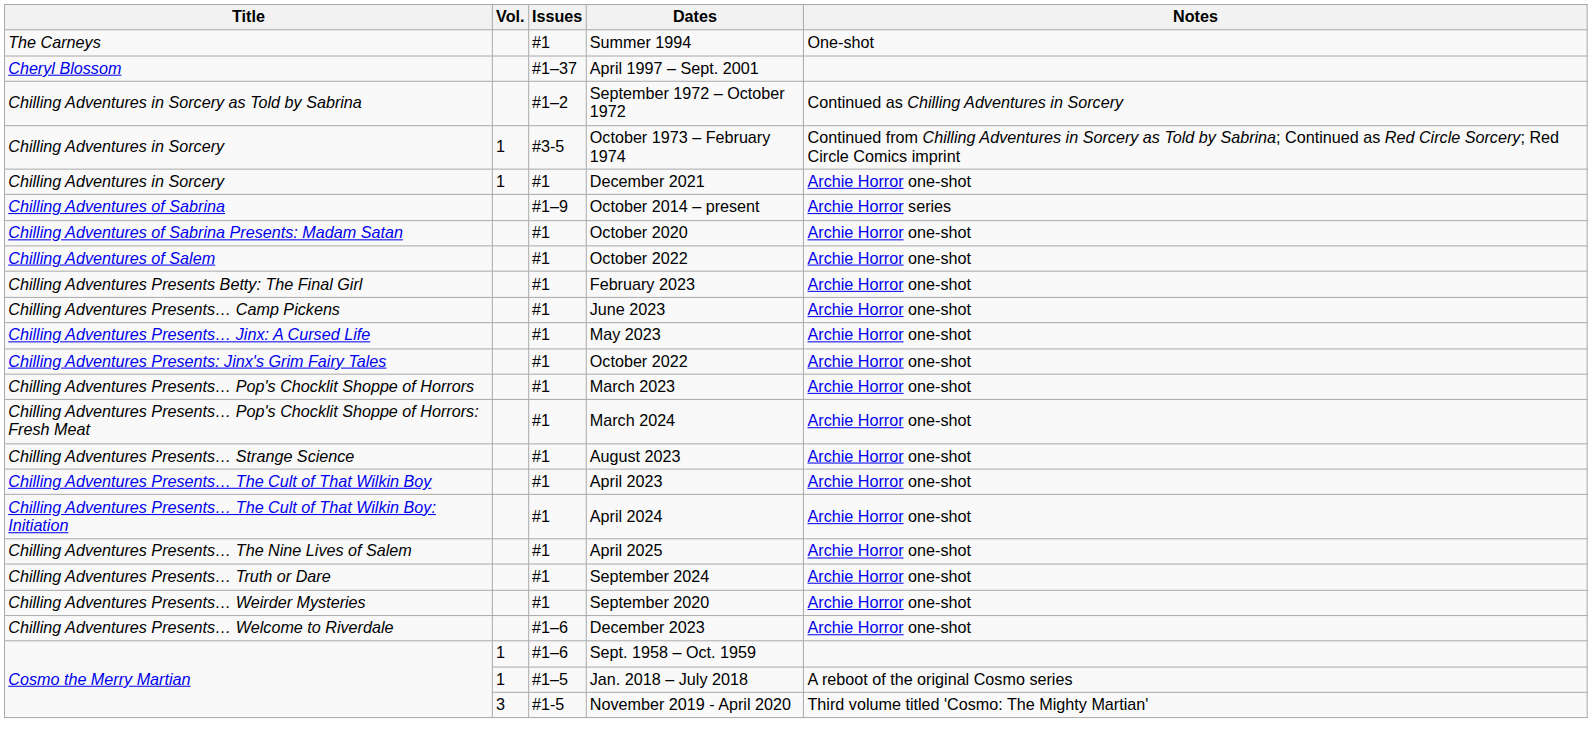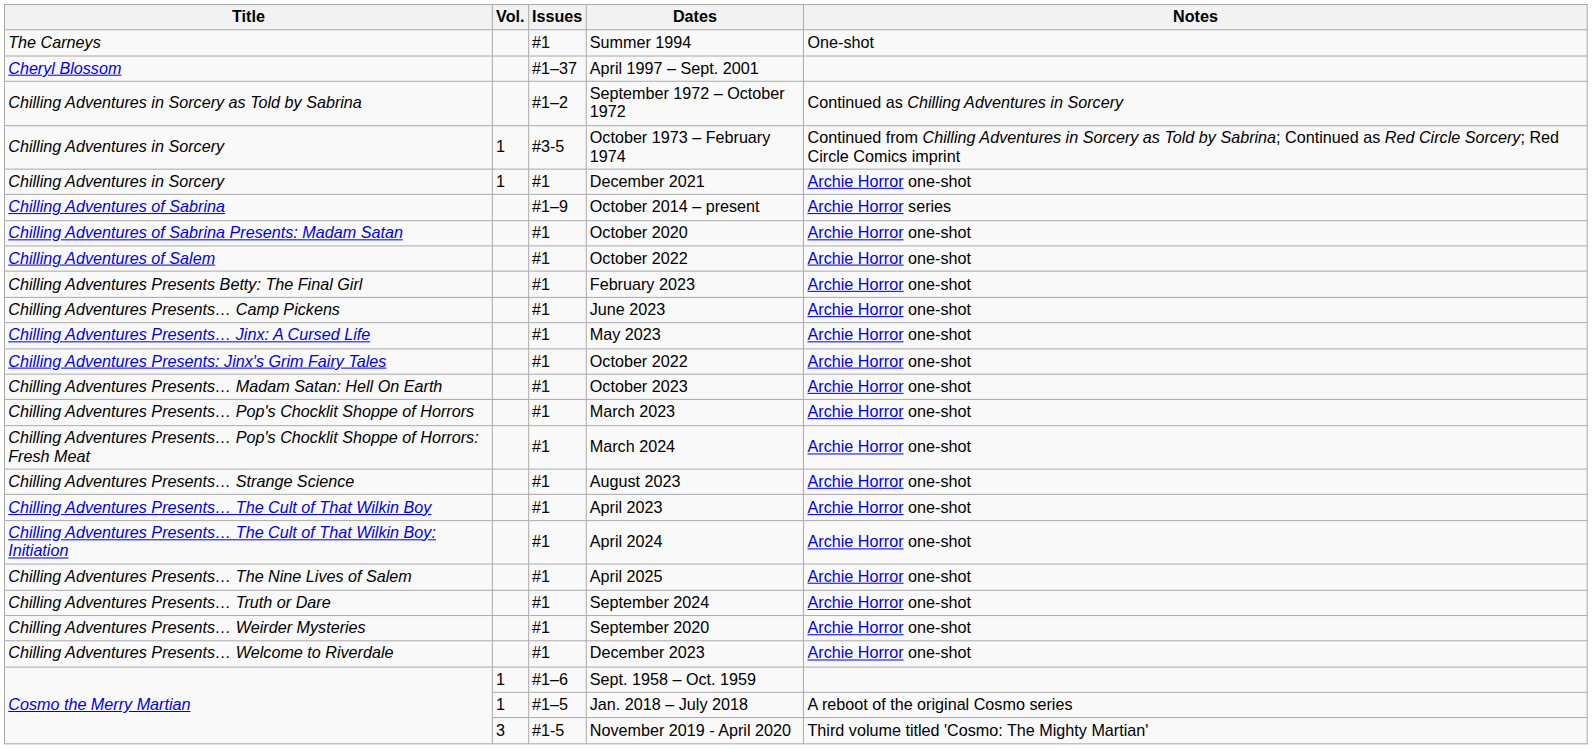 <table class="wikitable sortable">
 <tr>
 <th>Title</th>
 <th>Vol.</th>
 <th>Issues</th>
 <th>Dates</th>
 <th>Notes</th>
 </tr>
 <tr>
 <td><em>The Carneys</em></td>
 <td></td>
 <td>#1</td>
 <td>Summer 1994</td>
 <td>One-shot</td>
 </tr>
 <tr>
 <td><em><a href='#'>Cheryl Blossom</a></em></td>
 <td></td>
 <td>#1–37</td>
 <td>April 1997 – Sept. 2001</td>
 <td></td>
 </tr>
 <tr>
 <td><em>Chilling Adventures in Sorcery as Told by Sabrina</em></td>
 <td></td>
 <td>#1–2</td>
 <td>September 1972 – October 1972</td>
 <td>Continued as <em>Chilling Adventures in Sorcery</em></td>
 </tr>
 <tr>
 <td><em>Chilling Adventures in Sorcery</em></td>
 <td>1</td>
 <td>#3-5</td>
 <td>October 1973 – February 1974</td>
 <td>Continued from <em>Chilling Adventures in Sorcery as Told by Sabrina</em>; Continued as <em>Red Circle Sorcery</em>; Red Circle Comics imprint</td>
 </tr>
 <tr>
 <td><em>Chilling Adventures in Sorcery</em></td>
 <td>1</td>
 <td>#1</td>
 <td>December 2021</td>
 <td><a href='#'>Archie Horror</a> one-shot</td>
 </tr>
 <tr>
 <td><em><a href='#'>Chilling Adventures of Sabrina</a></em></td>
 <td></td>
 <td>#1–9</td>
 <td>October 2014 – present</td>
 <td><a href='#'>Archie Horror</a> series</td>
 </tr>
 <tr>
 <td><em><a href='#'>Chilling Adventures of Sabrina Presents: Madam Satan</a></em></td>
 <td></td>
 <td>#1</td>
 <td>October 2020</td>
 <td><a href='#'>Archie Horror</a> one-shot</td>
 </tr>
 <tr>
 <td><em><a href='#'>Chilling Adventures of Salem</a></em></td>
 <td></td>
 <td>#1</td>
 <td>October 2022</td>
 <td><a href='#'>Archie Horror</a> one-shot</td>
 </tr>
 <tr>
 <td><em>Chilling Adventures Presents Betty: The Final Girl</em></td>
 <td></td>
 <td>#1</td>
 <td>February 2023</td>
 <td><a href='#'>Archie Horror</a> one-shot</td>
 </tr>
 <tr>
 <td><em>Chilling Adventures Presents… Camp Pickens</em></td>
 <td></td>
 <td>#1</td>
 <td>June 2023</td>
 <td><a href='#'>Archie Horror</a> one-shot</td>
 </tr>
 <tr>
 <td><em><a href='#'>Chilling Adventures Presents… Jinx: A Cursed Life</a></em></td>
 <td></td>
 <td>#1</td>
 <td>May 2023</td>
 <td><a href='#'>Archie Horror</a> one-shot</td>
 </tr>
 <tr>
 <td><em><a href='#'>Chilling Adventures Presents: Jinx's Grim Fairy Tales</a></em></td>
 <td></td>
 <td>#1</td>
 <td>October 2022</td>
 <td><a href='#'>Archie Horror</a> one-shot</td>
 </tr>
 <tr>
+<td><em>Chilling Adventures Presents… Madam Satan: Hell On Earth</em></td>
+<td></td>
+<td>#1</td>
+<td>October 2023</td>
+<td><a href='#'>Archie Horror</a> one-shot</td>
+</tr>
+<tr>
 <td><em>Chilling Adventures Presents… Pop's Chocklit Shoppe of Horrors</em></td>
 <td></td>
 <td>#1</td>
 <td>March 2023</td>
 <td><a href='#'>Archie Horror</a> one-shot</td>
 </tr>
 <tr>
 <td><em>Chilling Adventures Presents… Pop's Chocklit Shoppe of Horrors: Fresh Meat</em></td>
 <td></td>
 <td>#1</td>
 <td>March 2024</td>
 <td><a href='#'>Archie Horror</a> one-shot</td>
 </tr>
 <tr>
 <td><em>Chilling Adventures Presents… Strange Science</em></td>
 <td></td>
 <td>#1</td>
 <td>August 2023</td>
 <td><a href='#'>Archie Horror</a> one-shot</td>
 </tr>
 <tr>
 <td><em><a href='#'>Chilling Adventures Presents… The Cult of That Wilkin Boy</a></em></td>
 <td></td>
 <td>#1</td>
 <td>April 2023</td>
 <td><a href='#'>Archie Horror</a> one-shot</td>
 </tr>
 <tr>
 <td><em><a href='#'>Chilling Adventures Presents… The Cult of That Wilkin Boy: Initiation</a></em></td>
 <td></td>
 <td>#1</td>
 <td>April 2024</td>
 <td><a href='#'>Archie Horror</a> one-shot</td>
 </tr>
 <tr>
 <td><em>Chilling Adventures Presents… The Nine Lives of Salem</em></td>
 <td></td>
 <td>#1</td>
 <td>April 2025</td>
 <td><a href='#'>Archie Horror</a> one-shot</td>
 </tr>
 <tr>
 <td><em>Chilling Adventures Presents… Truth or Dare</em></td>
 <td></td>
 <td>#1</td>
 <td>September 2024</td>
 <td><a href='#'>Archie Horror</a> one-shot</td>
 </tr>
 <tr>
 <td><em>Chilling Adventures Presents… Weirder Mysteries</em></td>
 <td></td>
 <td>#1</td>
 <td>September 2020</td>
 <td><a href='#'>Archie Horror</a> one-shot</td>
 </tr>
 <tr>
 <td><em>Chilling Adventures Presents… Welcome to Riverdale</em></td>
 <td></td>
-<td>#1–6</td>
+<td>#1</td>
 <td>December 2023</td>
 <td><a href='#'>Archie Horror</a> one-shot</td>
 </tr>
 <tr>
 <td rowspan="3"><em><a href='#'>Cosmo the Merry Martian</a></em></td>
 <td>1</td>
 <td>#1–6</td>
 <td>Sept. 1958 – Oct. 1959</td>
 </tr>
 <tr>
 <td>1</td>
 <td>#1–5</td>
 <td>Jan. 2018 – July 2018</td>
 <td>A reboot of the original Cosmo series</td>
 </tr>
 <tr>
 <td>3</td>
 <td>#1-5</td>
 <td>November 2019 - April 2020</td>
 <td>Third volume titled 'Cosmo: The Mighty Martian'</td>
 </tr>
 </table>
